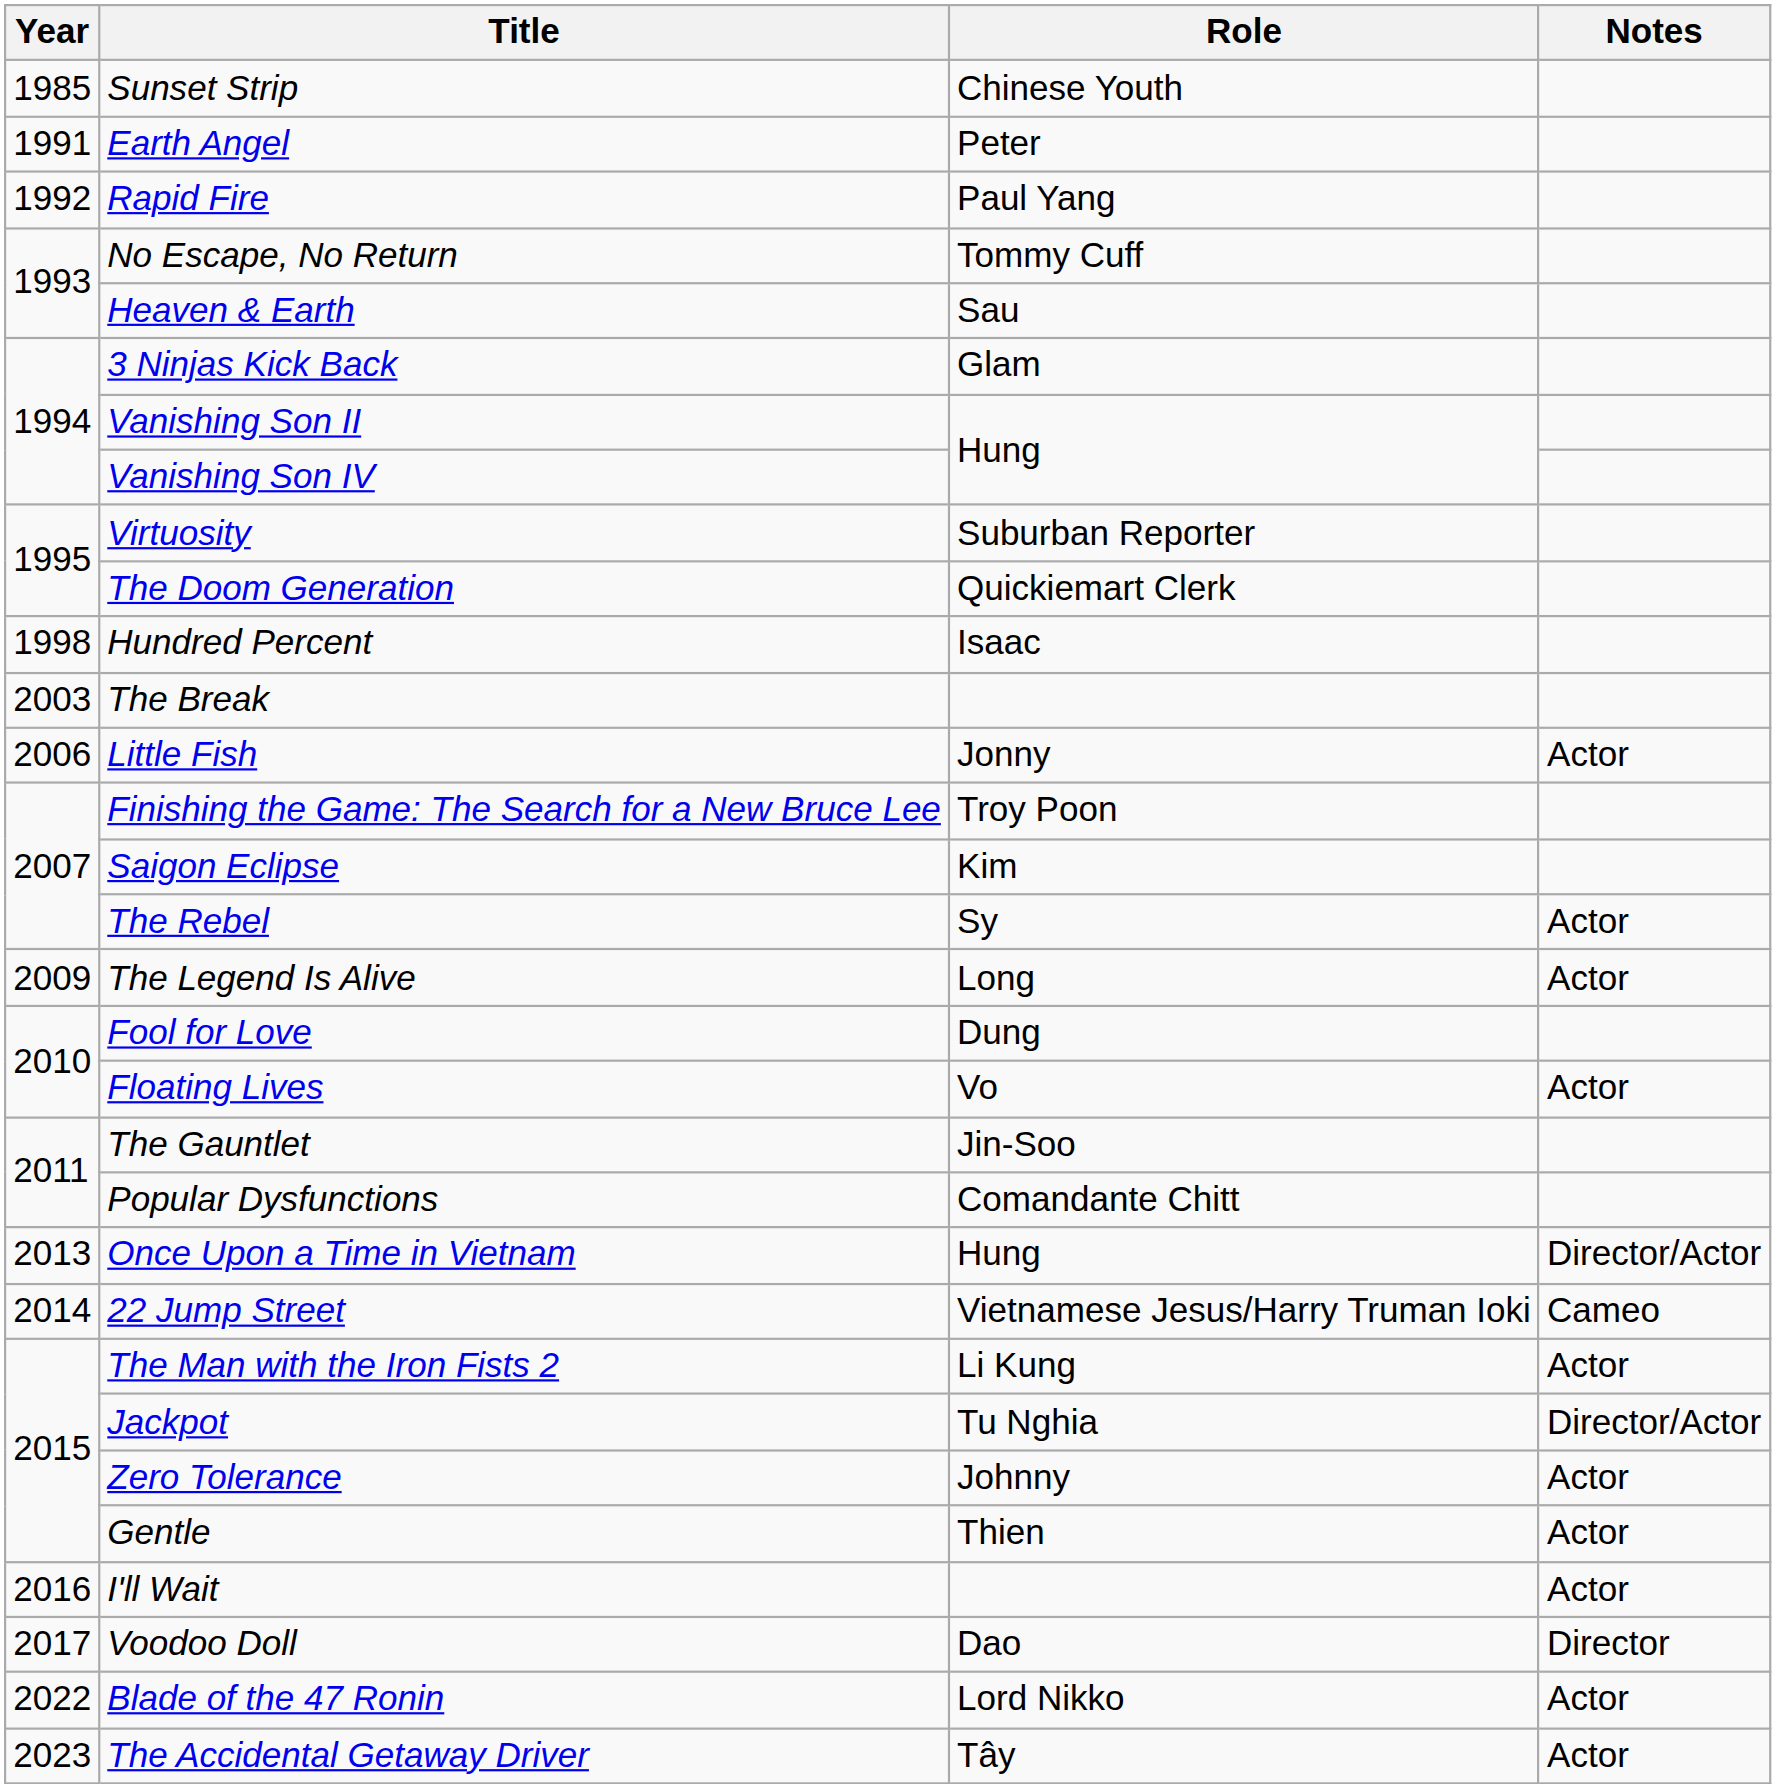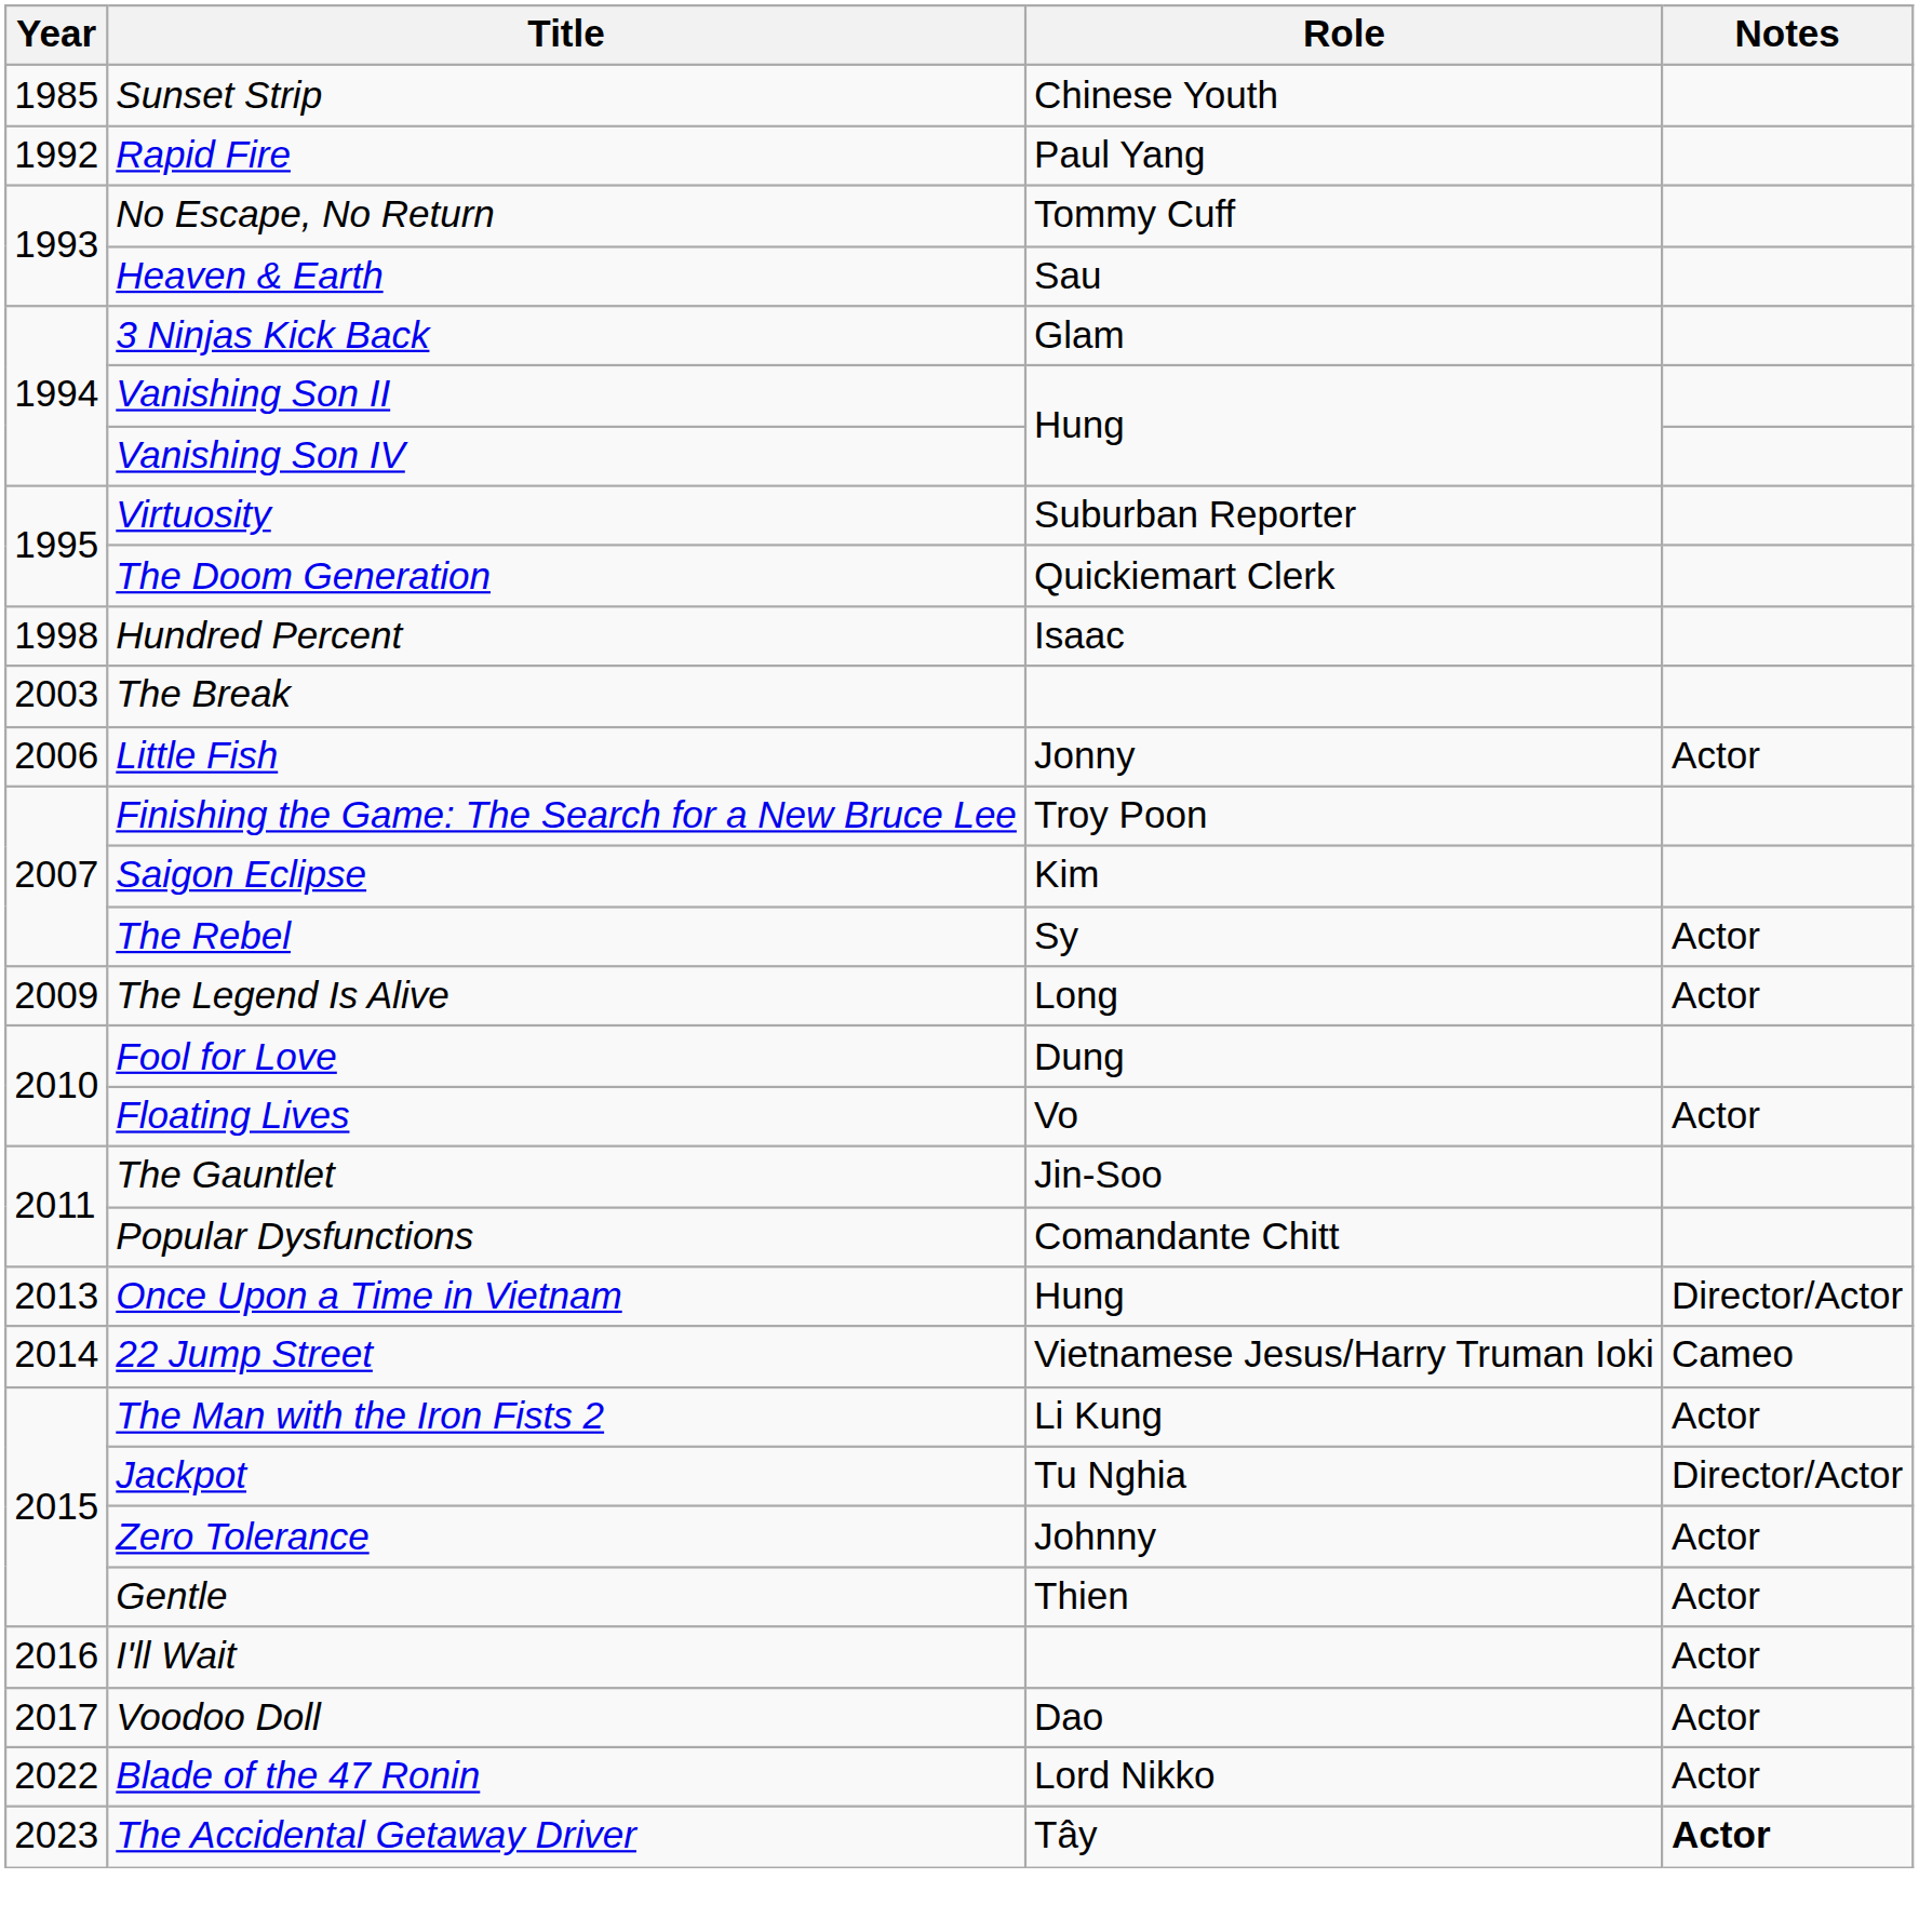 <table class="wikitable">
 <tr>
 <th>Year</th>
 <th>Title</th>
 <th>Role</th>
 <th>Notes</th>
 </tr>
 <tr>
 <td>1985</td>
 <td><em>Sunset Strip</em></td>
 <td>Chinese Youth</td>
-<td></td>
-</tr>
-<tr>
-<td>1991</td>
-<td><em><a href='#'>Earth Angel</a></em></td>
-<td>Peter</td>
 <td></td>
 </tr>
 <tr>
 <td>1992</td>
 <td><em><a href='#'>Rapid Fire</a></em></td>
 <td>Paul Yang</td>
 <td></td>
 </tr>
 <tr>
 <td rowspan="2">1993</td>
 <td><em>No Escape, No Return</em></td>
 <td>Tommy Cuff</td>
 <td></td>
 </tr>
 <tr>
 <td><em><a href='#'>Heaven & Earth</a></em></td>
 <td>Sau</td>
 <td></td>
 </tr>
 <tr>
 <td rowspan="3">1994</td>
 <td><em><a href='#'>3 Ninjas Kick Back</a></em></td>
 <td>Glam</td>
 <td></td>
 </tr>
 <tr>
 <td><em><a href='#'>Vanishing Son II</a></em></td>
 <td rowspan="2">Hung</td>
 <td></td>
 </tr>
 <tr>
 <td><em><a href='#'>Vanishing Son IV</a></em></td>
 <td></td>
 </tr>
 <tr>
 <td rowspan="2">1995</td>
 <td><em><a href='#'>Virtuosity</a></em></td>
 <td>Suburban Reporter</td>
 <td></td>
 </tr>
 <tr>
 <td><em><a href='#'>The Doom Generation</a></em></td>
 <td>Quickiemart Clerk</td>
 <td></td>
 </tr>
 <tr>
 <td>1998</td>
 <td><em>Hundred Percent</em></td>
 <td>Isaac</td>
 <td></td>
 </tr>
 <tr>
 <td>2003</td>
 <td><em>The Break</em></td>
 <td></td>
 <td></td>
 </tr>
 <tr>
 <td>2006</td>
 <td><em><a href='#'>Little Fish</a></em></td>
 <td>Jonny</td>
 <td>Actor</td>
 </tr>
 <tr>
 <td rowspan="3">2007</td>
 <td><em><a href='#'>Finishing the Game: The Search for a New Bruce Lee</a></em></td>
 <td>Troy Poon</td>
 <td></td>
 </tr>
 <tr>
 <td><em><a href='#'>Saigon Eclipse</a></em></td>
 <td>Kim</td>
 <td></td>
 </tr>
 <tr>
 <td><em><a href='#'>The Rebel</a></em></td>
 <td>Sy</td>
 <td>Actor</td>
 </tr>
 <tr>
 <td>2009</td>
 <td><em>The Legend Is Alive</em></td>
 <td>Long</td>
 <td>Actor</td>
 </tr>
 <tr>
 <td rowspan="2">2010</td>
 <td><a href='#'><em>Fool for Love</em></a></td>
 <td>Dung</td>
 <td></td>
 </tr>
 <tr>
 <td><em><a href='#'>Floating Lives</a></em></td>
 <td>Vo</td>
 <td>Actor</td>
 </tr>
 <tr>
 <td rowspan="2">2011</td>
 <td><em>The Gauntlet</em></td>
 <td>Jin-Soo</td>
 <td></td>
 </tr>
 <tr>
 <td><em>Popular Dysfunctions</em></td>
 <td>Comandante Chitt</td>
 <td></td>
 </tr>
 <tr>
 <td>2013</td>
 <td><em><a href='#'>Once Upon a Time in Vietnam</a></em></td>
 <td>Hung</td>
 <td>Director/Actor</td>
 </tr>
 <tr>
 <td>2014</td>
 <td><em><a href='#'>22 Jump Street</a></em></td>
 <td>Vietnamese Jesus/Harry Truman Ioki</td>
 <td>Cameo</td>
 </tr>
 <tr>
 <td rowspan="4">2015</td>
 <td><em><a href='#'>The Man with the Iron Fists 2</a></em></td>
 <td>Li Kung</td>
 <td>Actor</td>
 </tr>
 <tr>
 <td><em><a href='#'>Jackpot</a></em></td>
 <td>Tu Nghia</td>
 <td>Director/Actor</td>
 </tr>
 <tr>
 <td><em><a href='#'>Zero Tolerance</a></em></td>
 <td>Johnny</td>
 <td>Actor</td>
 </tr>
 <tr>
 <td><em>Gentle</em></td>
 <td>Thien</td>
 <td>Actor</td>
 </tr>
 <tr>
 <td>2016</td>
 <td><em>I'll Wait</em></td>
 <td></td>
 <td>Actor</td>
 </tr>
 <tr>
 <td>2017</td>
 <td><em>Voodoo Doll</em></td>
 <td>Dao</td>
-<td>Director</td>
+<td>Actor</td>
 </tr>
 <tr>
 <td>2022</td>
 <td><em><a href='#'>Blade of the 47 Ronin</a></em></td>
 <td>Lord Nikko</td>
 <td>Actor</td>
 </tr>
 <tr>
 <td>2023</td>
 <td><em><a href='#'>The Accidental Getaway Driver</a></em></td>
 <td>Tây</td>
-<td>Actor</td>
+<td><strong>Actor</strong></td>
 </tr>
 </table>
